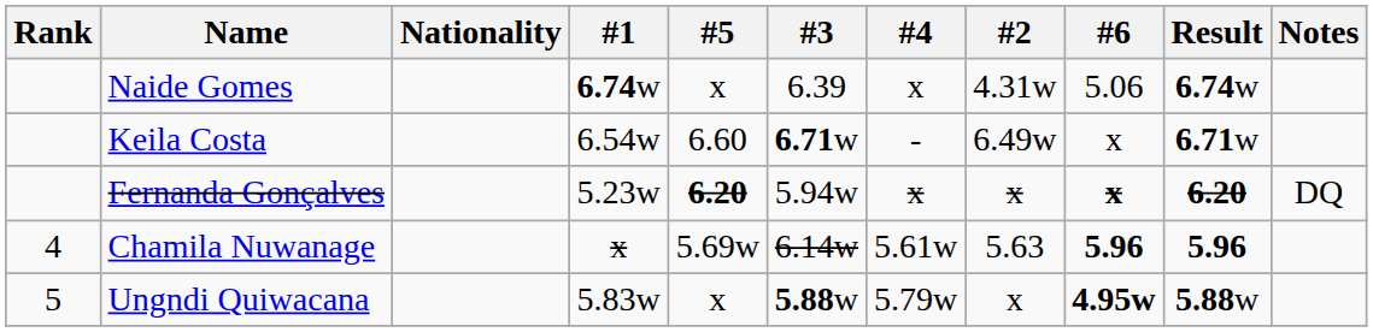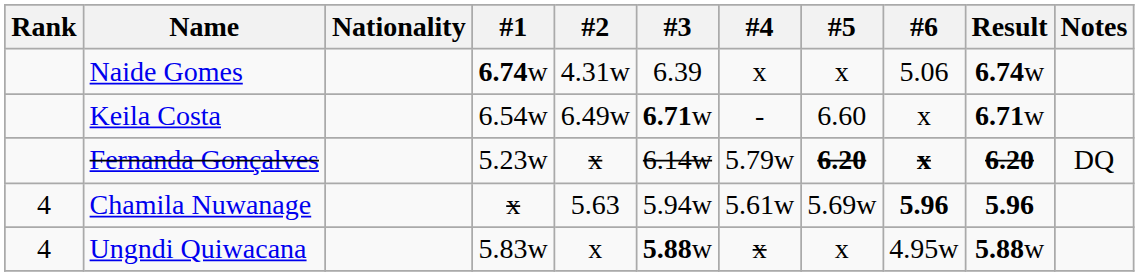 <table class="wikitable sortable" style="text-align:center">
 <tr>
 <th>Rank</th>
 <th>Name</th>
 <th>Nationality</th>
 <th>#1</th>
-<th>#5</th>
+<th>#2</th>
 <th>#3</th>
 <th>#4</th>
-<th>#2</th>
+<th>#5</th>
 <th>#6</th>
 <th>Result</th>
 <th>Notes</th>
 </tr>
 <tr>
 <td></td>
 <td align=left><a href='#'>Naide Gomes</a></td>
 <td align=left></td>
 <td><strong>6.74</strong>w</td>
-<td>x</td>
+<td>4.31w</td>
 <td>6.39</td>
 <td>x</td>
-<td>4.31w</td>
+<td>x</td>
 <td>5.06</td>
 <td><strong>6.74</strong>w</td>
 <td></td>
 </tr>
 <tr>
 <td></td>
 <td align=left><a href='#'>Keila Costa</a></td>
 <td align=left></td>
 <td>6.54w</td>
-<td>6.60</td>
+<td>6.49w</td>
 <td><strong>6.71</strong>w</td>
 <td>-</td>
-<td>6.49w</td>
+<td>6.60</td>
 <td>x</td>
 <td><strong>6.71</strong>w</td>
 <td></td>
 </tr>
 <tr>
 <td><s> </s></td>
 <td align=left><s><a href='#'>Fernanda Gonçalves</a> </s></td>
 <td align=left><s> </s></td>
 <td>5.23w</td>
+<td><s>x </s></td>
+<td><s>6.14w </s></td>
+<td>5.79w</td>
 <td><s><strong>6.20</strong> </s></td>
-<td>5.94w</td>
-<td><s>x </s></td>
-<td><s>x </s></td>
 <td><strong><s>x </s></strong></td>
 <td><s><strong>6.20</strong> </s></td>
 <td>DQ</td>
 </tr>
 <tr>
 <td>4</td>
 <td align=left><a href='#'>Chamila Nuwanage</a></td>
 <td align=left></td>
 <td><s>x </s></td>
+<td>5.63</td>
+<td>5.94w</td>
+<td>5.61w</td>
 <td>5.69w</td>
-<td><s>6.14w </s></td>
-<td>5.61w</td>
-<td>5.63</td>
 <td><strong>5.96</strong></td>
 <td><strong>5.96</strong></td>
 <td></td>
 </tr>
 <tr>
-<td>5</td>
+<td>4</td>
 <td align=left><a href='#'>Ungndi Quiwacana</a></td>
 <td align=left></td>
 <td>5.83w</td>
 <td>x</td>
 <td><strong>5.88</strong>w</td>
-<td>5.79w</td>
+<td><s>x </s></td>
 <td>x</td>
-<td><strong>4.95w</strong></td>
+<td>4.95w</td>
 <td><strong>5.88</strong>w</td>
 <td></td>
 </tr>
 </table>
